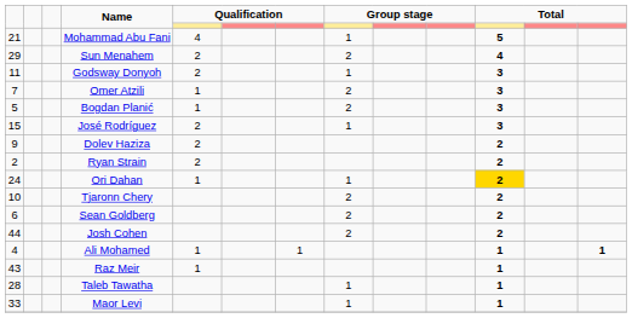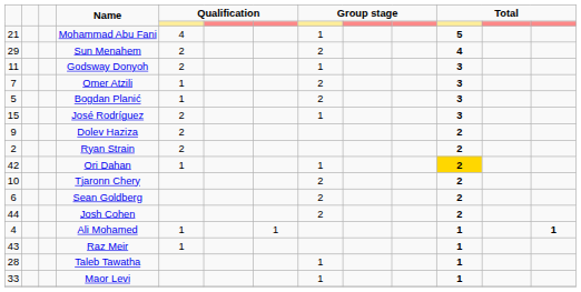 <table class="wikitable" style="font-size: 95%; text-align: center;">
 <tr>
 <td rowspan="2"  style="width:3%; text-align:center;"><strong></strong></td>
 <td rowspan="2"  style="width:3%; text-align:center;"><strong></strong></td>
 <td rowspan="2"  style="width:3%; text-align:center;"><strong></strong></td>
 <td rowspan="2"  style="width:18%; text-align:center;"><strong>Name</strong></td>
 <td colspan="3" style="text-align:center;"><strong>Qualification</strong></td>
 <td colspan="3" style="text-align:center;"><strong>Group stage</strong></td>
 <td colspan="3" style="text-align:center;"><strong>Total</strong></td>
 </tr>
 <tr>
 <th style="width:25px; background:#fe9;"></th>
 <th style="width:28px; background:#ff8888;"></th>
 <th style="width:25px; background:#ff8888;"></th>
 <th style="width:25px; background:#fe9;"></th>
 <th style="width:28px; background:#ff8888;"></th>
 <th style="width:25px; background:#ff8888;"></th>
 <th style="width:25px; background:#fe9;"></th>
 <th style="width:28px; background:#ff8888;"></th>
 <th style="width:25px; background:#ff8888;"></th>
 </tr>
 <tr>
 <td>21</td>
 <td align=center></td>
 <td></td>
 <td><a href='#'>Mohammad Abu Fani</a></td>
 <td>4</td>
 <td></td>
 <td></td>
 <td>1</td>
 <td></td>
 <td></td>
 <td><strong>5</strong></td>
 <td></td>
 <td></td>
 </tr>
 <tr>
 <td>29</td>
 <td align=center></td>
 <td></td>
 <td><a href='#'>Sun Menahem</a></td>
 <td>2</td>
 <td></td>
 <td></td>
 <td>2</td>
 <td></td>
 <td></td>
 <td><strong>4</strong></td>
 <td></td>
 <td></td>
 </tr>
 <tr>
 <td>11</td>
 <td align=center></td>
 <td></td>
 <td><a href='#'>Godsway Donyoh</a></td>
 <td>2</td>
 <td></td>
 <td></td>
 <td>1</td>
 <td></td>
 <td></td>
 <td><strong>3</strong></td>
 <td></td>
 <td></td>
 </tr>
 <tr>
 <td>7</td>
 <td align=center></td>
 <td></td>
 <td><a href='#'>Omer Atzili</a></td>
 <td>1</td>
 <td></td>
 <td></td>
 <td>2</td>
 <td></td>
 <td></td>
 <td><strong>3</strong></td>
 <td></td>
 <td></td>
 </tr>
 <tr>
 <td>5</td>
 <td align=center></td>
 <td></td>
 <td><a href='#'>Bogdan Planić</a></td>
 <td>1</td>
 <td></td>
 <td></td>
 <td>2</td>
 <td></td>
 <td></td>
 <td><strong>3</strong></td>
 <td></td>
 <td></td>
 </tr>
 <tr>
 <td>15</td>
 <td align=center></td>
 <td></td>
 <td><a href='#'>José Rodríguez</a></td>
 <td>2</td>
 <td></td>
 <td></td>
 <td>1</td>
 <td></td>
 <td></td>
 <td><strong>3</strong></td>
 <td></td>
 <td></td>
 </tr>
 <tr>
 <td>9</td>
 <td align=center></td>
 <td></td>
 <td><a href='#'>Dolev Haziza</a></td>
 <td>2</td>
 <td></td>
 <td></td>
 <td></td>
 <td></td>
 <td></td>
 <td><strong>2</strong></td>
 <td></td>
 <td></td>
 </tr>
 <tr>
 <td>2</td>
 <td align=center></td>
 <td></td>
 <td><a href='#'>Ryan Strain</a></td>
 <td>2</td>
 <td></td>
 <td></td>
 <td></td>
 <td></td>
 <td></td>
 <td><strong>2</strong></td>
 <td></td>
 <td></td>
 </tr>
 <tr>
-<td>24</td>
+<td>42</td>
 <td align=center></td>
 <td></td>
 <td><a href='#'>Ori Dahan</a></td>
 <td>1</td>
 <td></td>
 <td></td>
 <td>1</td>
 <td></td>
 <td></td>
 <td style="background: gold;"><strong>2</strong></td>
 <td></td>
 <td></td>
 </tr>
 <tr>
 <td>10</td>
 <td align=center></td>
 <td></td>
 <td><a href='#'>Tjaronn Chery</a></td>
 <td></td>
 <td></td>
 <td></td>
 <td>2</td>
 <td></td>
 <td></td>
 <td><strong>2</strong></td>
 <td></td>
 <td></td>
 </tr>
 <tr>
 <td>6</td>
 <td align=center></td>
 <td></td>
 <td><a href='#'>Sean Goldberg</a></td>
 <td></td>
 <td></td>
 <td></td>
 <td>2</td>
 <td></td>
 <td></td>
 <td><strong>2</strong></td>
 <td></td>
 <td></td>
 </tr>
 <tr>
 <td>44</td>
 <td align=center></td>
 <td></td>
 <td><a href='#'>Josh Cohen</a></td>
 <td></td>
 <td></td>
 <td></td>
 <td>2</td>
 <td></td>
 <td></td>
 <td><strong>2</strong></td>
 <td></td>
 <td></td>
 </tr>
 <tr>
 <td>4</td>
 <td align=center></td>
 <td></td>
 <td><a href='#'>Ali Mohamed</a></td>
 <td>1</td>
 <td></td>
 <td>1</td>
 <td></td>
 <td></td>
 <td></td>
 <td><strong>1</strong></td>
 <td></td>
 <td><strong>1</strong></td>
 </tr>
 <tr>
 <td>43</td>
 <td align=center></td>
 <td></td>
 <td><a href='#'>Raz Meir</a></td>
 <td>1</td>
 <td></td>
 <td></td>
 <td></td>
 <td></td>
 <td></td>
 <td><strong>1</strong></td>
 <td></td>
 <td></td>
 </tr>
 <tr>
 <td>28</td>
 <td align=center></td>
 <td></td>
 <td><a href='#'>Taleb Tawatha</a></td>
 <td></td>
 <td></td>
 <td></td>
 <td>1</td>
 <td></td>
 <td></td>
 <td><strong>1</strong></td>
 <td></td>
 <td></td>
 </tr>
 <tr>
 <td>33</td>
 <td align=center></td>
 <td></td>
 <td><a href='#'>Maor Levi</a></td>
 <td></td>
 <td></td>
 <td></td>
 <td>1</td>
 <td></td>
 <td></td>
 <td><strong>1</strong></td>
 <td></td>
 <td></td>
 </tr>
 <tr>
 </tr>
 </table>
